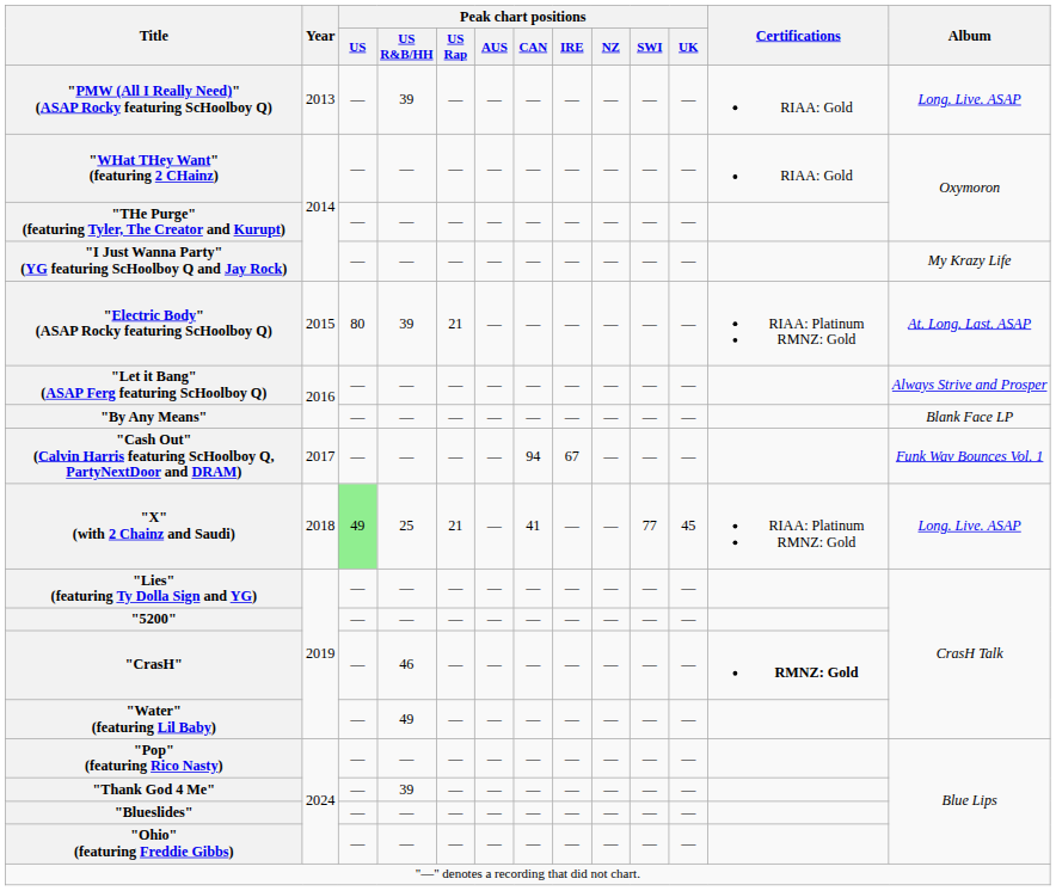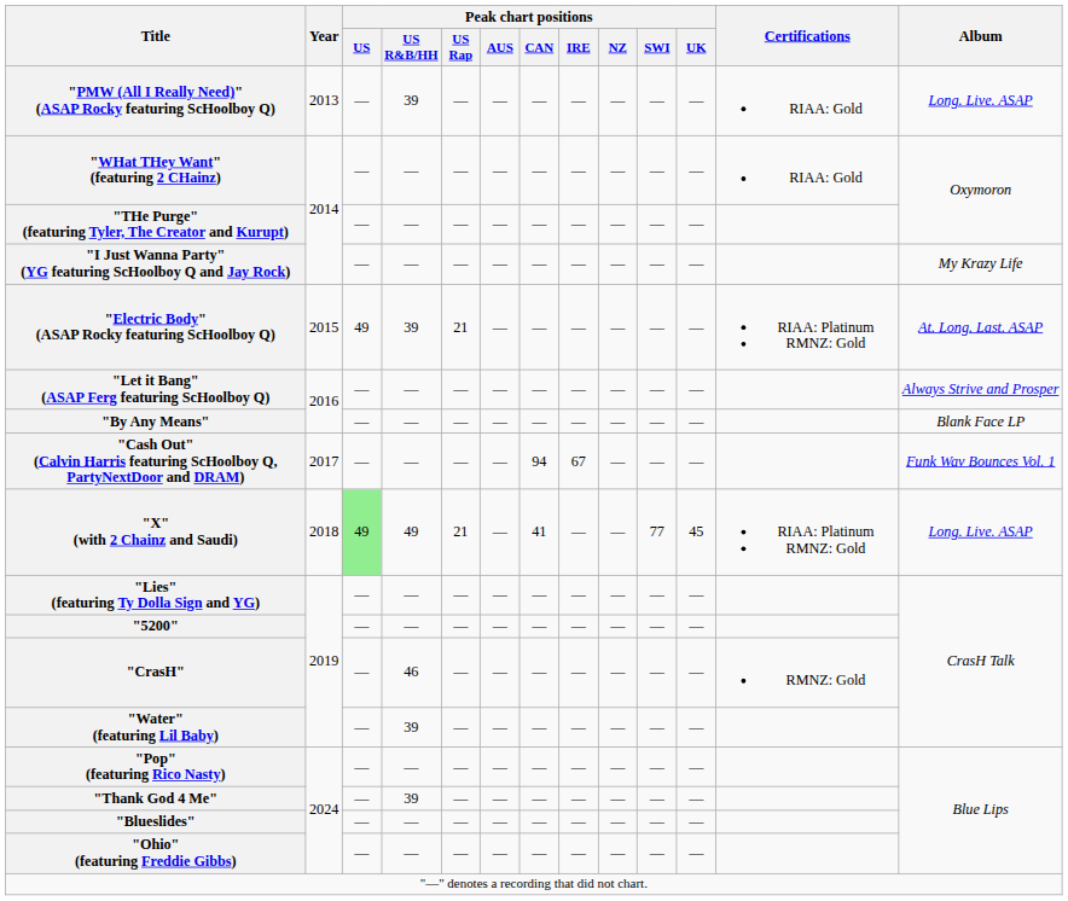 <table class="wikitable plainrowheaders" style="text-align:center;">
 <tr>
 <th scope="col" rowspan="2" style="width:20em;">Title</th>
 <th scope="col" rowspan="2">Year</th>
 <th scope="col" colspan="9">Peak chart positions</th>
 <th scope="col" rowspan="2" style="width:12em;"><a href='#'>Certifications</a></th>
 <th scope="col" rowspan="2">Album</th>
 </tr>
 <tr>
 <th scope="col" style="width:2.5em;font-size:90%;"><a href='#'>US</a><br></th>
 <th scope="col" style="width:2.5em;font-size:90%;"><a href='#'>US<br>R&B/HH</a><br></th>
 <th scope="col" style="width:2.5em;font-size:90%;"><a href='#'>US<br>Rap</a><br></th>
 <th scope="col" style="width:2.5em;font-size:90%;"><a href='#'>AUS</a><br></th>
 <th scope="col" style="width:2.5em;font-size:90%;"><a href='#'>CAN</a><br></th>
 <th scope="col" style="width:2.5em;font-size:90%;"><a href='#'>IRE</a><br></th>
 <th scope="col" style="width:2.5em;font-size:90%;"><a href='#'>NZ</a></th>
 <th scope="col" style="width:2.5em;font-size:90%;"><a href='#'>SWI</a><br></th>
 <th scope="col" style="width:2.5em;font-size:90%;"><a href='#'>UK</a><br></th>
 </tr>
 <tr>
 <th scope="row">"<a href='#'>PMW (All I Really Need)</a>"<br><span>(<a href='#'>ASAP Rocky</a> featuring ScHoolboy Q)</span></th>
 <td>2013</td>
 <td>—</td>
 <td>39</td>
 <td>—</td>
 <td>—</td>
 <td>—</td>
 <td>—</td>
 <td>—</td>
 <td>—</td>
 <td>—</td>
 <td><br><ul><li>RIAA: Gold</li></ul></td>
 <td><em><a href='#'>Long. Live. ASAP</a></em></td>
 </tr>
 <tr>
 <th scope="row">"<a href='#'>WHat THey Want</a>"<br><span>(featuring <a href='#'>2 CHainz</a>)</span></th>
 <td rowspan="3">2014</td>
 <td>—</td>
 <td>—</td>
 <td>—</td>
 <td>—</td>
 <td>—</td>
 <td>—</td>
 <td>—</td>
 <td>—</td>
 <td>—</td>
 <td><br><ul><li>RIAA: Gold</li></ul></td>
 <td rowspan="2"><em>Oxymoron</em></td>
 </tr>
 <tr>
 <th scope="row">"THe Purge"<br><span>(featuring <a href='#'>Tyler, The Creator</a> and <a href='#'>Kurupt</a>)</span></th>
 <td>—</td>
 <td>—</td>
 <td>—</td>
 <td>—</td>
 <td>—</td>
 <td>—</td>
 <td>—</td>
 <td>—</td>
 <td>—</td>
 <td></td>
 </tr>
 <tr>
 <th scope="row">"I Just Wanna Party"<br><span>(<a href='#'>YG</a> featuring ScHoolboy Q and <a href='#'>Jay Rock</a>)</span></th>
 <td>—</td>
 <td>—</td>
 <td>—</td>
 <td>—</td>
 <td>—</td>
 <td>—</td>
 <td>—</td>
 <td>—</td>
 <td>—</td>
 <td></td>
 <td><em>My Krazy Life</em></td>
 </tr>
 <tr>
 <th scope="row">"<a href='#'>Electric Body</a>"<br><span>(ASAP Rocky featuring ScHoolboy Q)</span></th>
 <td>2015</td>
-<td>80</td>
+<td>49</td>
 <td>39</td>
 <td>21</td>
 <td>—</td>
 <td>—</td>
 <td>—</td>
 <td>—</td>
 <td>—</td>
 <td>—</td>
 <td><br><ul><li>RIAA: Platinum</li><li>RMNZ: Gold</li></ul></td>
 <td><em><a href='#'>At. Long. Last. ASAP</a></em></td>
 </tr>
 <tr>
 <th scope="row">"Let it Bang"<br><span>(<a href='#'>ASAP Ferg</a> featuring ScHoolboy Q)</span></th>
 <td rowspan="2">2016</td>
 <td>—</td>
 <td>—</td>
 <td>—</td>
 <td>—</td>
 <td>—</td>
 <td>—</td>
 <td>—</td>
 <td>—</td>
 <td>—</td>
 <td></td>
 <td><em><a href='#'>Always Strive and Prosper</a></em></td>
 </tr>
 <tr>
 <th scope="row">"By Any Means"</th>
 <td>—</td>
 <td>—</td>
 <td>—</td>
 <td>—</td>
 <td>—</td>
 <td>—</td>
 <td>—</td>
 <td>—</td>
 <td>—</td>
 <td></td>
 <td><em>Blank Face LP</em></td>
 </tr>
 <tr>
 <th scope="row">"Cash Out"<br><span>(<a href='#'>Calvin Harris</a> featuring ScHoolboy Q, <a href='#'>PartyNextDoor</a> and <a href='#'>DRAM</a>)</span></th>
 <td>2017</td>
 <td>—</td>
 <td>—</td>
 <td>—</td>
 <td>—</td>
 <td>94</td>
 <td>67</td>
 <td>—</td>
 <td>—</td>
 <td>—</td>
 <td></td>
 <td><em><a href='#'>Funk Wav Bounces Vol. 1</a></em></td>
 </tr>
 <tr>
 <th scope="row">"X"<br><span>(with <a href='#'>2 Chainz</a> and Saudi)</span></th>
 <td>2018</td>
 <td style="background: lightgreen;">49</td>
-<td>25</td>
+<td>49</td>
 <td>21</td>
 <td>—</td>
 <td>41</td>
 <td>—</td>
 <td>—</td>
 <td>77</td>
 <td>45</td>
 <td><br><ul><li>RIAA: Platinum</li><li>RMNZ: Gold</li></ul></td>
 <td><em><a href='#'>Long. Live. ASAP</a></em></td>
 </tr>
 <tr>
 <th scope="row">"Lies"<br><span>(featuring <a href='#'>Ty Dolla Sign</a> and <a href='#'>YG</a>)</span></th>
 <td rowspan="4">2019</td>
 <td>—</td>
 <td>—</td>
 <td>—</td>
 <td>—</td>
 <td>—</td>
 <td>—</td>
 <td>—</td>
 <td>—</td>
 <td>—</td>
 <td></td>
 <td rowspan="4"><em>CrasH Talk</em></td>
 </tr>
 <tr>
 <th scope="row">"5200"</th>
 <td>—</td>
 <td>—</td>
 <td>—</td>
 <td>—</td>
 <td>—</td>
 <td>—</td>
 <td>—</td>
 <td>—</td>
 <td>—</td>
 <td></td>
 </tr>
 <tr>
 <th scope="row">"CrasH"</th>
 <td>—</td>
 <td>46</td>
 <td>—</td>
 <td>—</td>
 <td>—</td>
 <td>—</td>
 <td>—</td>
 <td>—</td>
 <td>—</td>
-<td><strong><br><ul><li>RMNZ: Gold</li></ul></strong></td>
+<td><br><ul><li>RMNZ: Gold</li></ul></td>
 </tr>
 <tr>
 <th scope="row">"Water"<br><span>(featuring <a href='#'>Lil Baby</a>)</span></th>
 <td>—</td>
-<td>49</td>
+<td>39</td>
 <td>—</td>
 <td>—</td>
 <td>—</td>
 <td>—</td>
 <td>—</td>
 <td>—</td>
 <td>—</td>
 <td></td>
 </tr>
 <tr>
 <th scope="row">"Pop"<br><span>(featuring <a href='#'>Rico Nasty</a>)</span></th>
 <td rowspan="4">2024</td>
 <td>—</td>
 <td>—</td>
 <td>—</td>
 <td>—</td>
 <td>—</td>
 <td>—</td>
 <td>—</td>
 <td>—</td>
 <td>—</td>
 <td></td>
 <td rowspan="4"><em>Blue Lips</em></td>
 </tr>
 <tr>
 <th scope="row">"Thank God 4 Me"</th>
 <td>—</td>
 <td>39</td>
 <td>—</td>
 <td>—</td>
 <td>—</td>
 <td>—</td>
 <td>—</td>
 <td>—</td>
 <td>—</td>
 <td></td>
 </tr>
 <tr>
 <th scope="row">"Blueslides"</th>
 <td>—</td>
 <td>—</td>
 <td>—</td>
 <td>—</td>
 <td>—</td>
 <td>—</td>
 <td>—</td>
 <td>—</td>
 <td>—</td>
 <td></td>
 </tr>
 <tr>
 <th scope="row">"Ohio"<br><span>(featuring <a href='#'>Freddie Gibbs</a>)</span></th>
 <td>—</td>
 <td>—</td>
 <td>—</td>
 <td>—</td>
 <td>—</td>
 <td>—</td>
 <td>—</td>
 <td>—</td>
 <td>—</td>
 <td></td>
 </tr>
 <tr>
 <td colspan="13" style="font-size:90%">"—" denotes a recording that did not chart.</td>
 </tr>
 </table>
